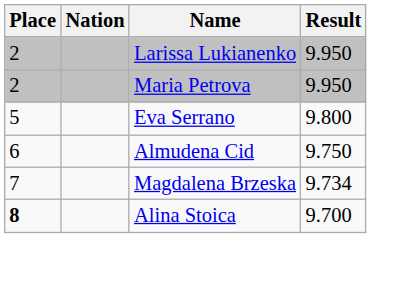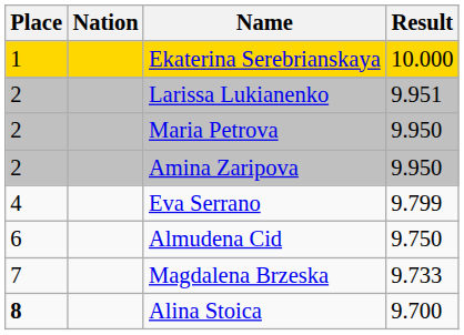 <table class="wikitable">
 <tr>
 <th>Place</th>
 <th>Nation</th>
 <th>Name</th>
 <th>Result</th>
 </tr>
+<tr bgcolor=gold>
+<td>1</td>
+<td></td>
+<td align=left><a href='#'>Ekaterina Serebrianskaya</a></td>
+<td>10.000</td>
+</tr>
 <tr bgcolor=silver>
 <td>2</td>
 <td></td>
 <td align=left><a href='#'>Larissa Lukianenko</a></td>
-<td>9.950</td>
+<td>9.951</td>
 </tr>
 <tr bgcolor=silver>
 <td>2</td>
 <td></td>
 <td><a href='#'>Maria Petrova</a></td>
 <td>9.950</td>
 </tr>
+<tr bgcolor=silver>
+<td>2</td>
+<td></td>
+<td><a href='#'>Amina Zaripova</a></td>
+<td>9.950</td>
+</tr>
 <tr>
-<td>5</td>
+<td>4</td>
 <td></td>
 <td><a href='#'>Eva Serrano</a></td>
-<td>9.800</td>
+<td>9.799</td>
 </tr>
 <tr>
 <td>6</td>
 <td></td>
 <td><a href='#'>Almudena Cid</a></td>
 <td>9.750</td>
 </tr>
 <tr>
 <td>7</td>
 <td></td>
 <td><a href='#'>Magdalena Brzeska</a></td>
-<td>9.734</td>
+<td>9.733</td>
 </tr>
 <tr>
 <td><strong>8</strong></td>
 <td></td>
 <td><a href='#'>Alina Stoica</a></td>
 <td>9.700</td>
 </tr>
 </table>
